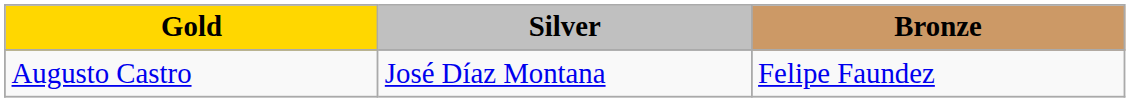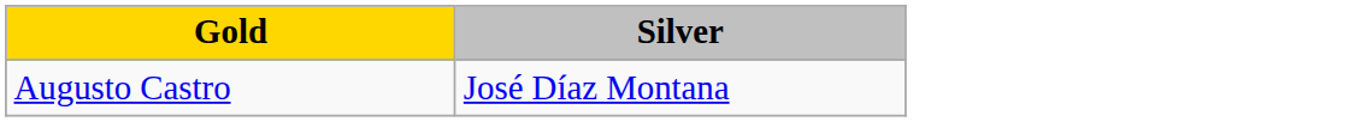 <table class="wikitable" style="text-align:left">
 <tr align="center">
 <td width=200 bgcolor=gold><strong>Gold</strong></td>
 <td width=200 bgcolor=silver><strong>Silver</strong></td>
-<td width=200 bgcolor=CC9966><strong>Bronze</strong></td>
 </tr>
 <tr>
 <td><a href='#'>Augusto Castro</a><br><em></em></td>
 <td><a href='#'>José Díaz Montana</a><br><em></em></td>
-<td><a href='#'>Felipe Faundez</a><br><em></em></td>
 </tr>
 </table>
